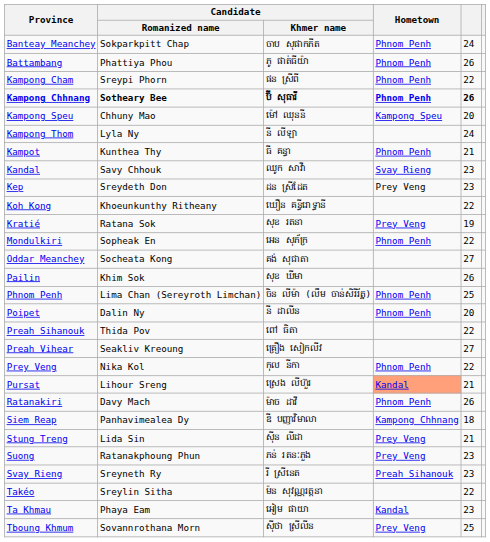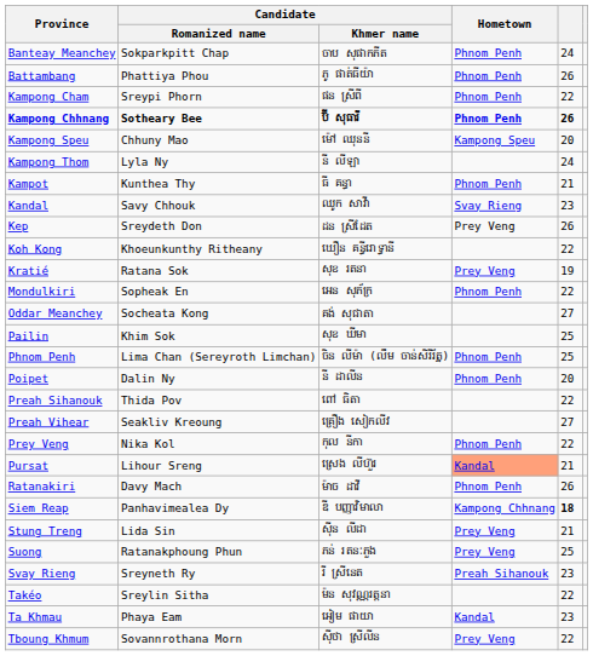 <table class="wikitable sortable" style="font-size: 90%;">
 <tr>
 <th rowspan=2><span><strong>Province</strong></span></th>
 <th colspan=2><span><strong>Candidate</strong></span></th>
 <th rowspan=2><span><strong>Hometown</strong></span></th>
 <th rowspan=2 width="20"><span><strong></strong></span></th>
 <th rowspan=2><span><strong></strong></span></th>
 </tr>
 <tr>
 <th>Romanized name</th>
 <th>Khmer name</th>
 </tr>
 <tr>
 <td><a href='#'>Banteay Meanchey</a></td>
 <td>Sokparkpitt Chap</td>
 <td>ចាប សុផាកភីត</td>
 <td><a href='#'>Phnom Penh</a></td>
 <td>24</td>
 <td></td>
 </tr>
 <tr>
 <td><a href='#'>Battambang</a></td>
 <td>Phattiya Phou</td>
 <td>ភូ ផាត់ធីយ៉ា</td>
 <td><a href='#'>Phnom Penh</a></td>
 <td>26</td>
 <td></td>
 </tr>
 <tr>
 <td><a href='#'>Kampong Cham</a></td>
 <td>Sreypi Phorn</td>
 <td>ផន ស្រីពី</td>
 <td><a href='#'>Phnom Penh</a></td>
 <td>22</td>
 <td></td>
 </tr>
 <tr>
 <td><strong><a href='#'>Kampong Chhnang</a></strong></td>
 <td><strong>Sotheary Bee</strong></td>
 <td><strong>ប៊ី សុធារី</strong></td>
 <td><strong><a href='#'>Phnom Penh</a></strong></td>
 <td><strong>26</strong></td>
 <td><strong></strong></td>
 </tr>
 <tr>
 <td><a href='#'>Kampong Speu</a></td>
 <td>Chhuny Mao</td>
 <td>ម៉ៅ ឈុននី</td>
 <td><a href='#'>Kampong Speu</a></td>
 <td>20</td>
 <td></td>
 </tr>
 <tr>
 <td><a href='#'>Kampong Thom</a></td>
 <td>Lyla Ny</td>
 <td>នី លីឡា</td>
 <td></td>
 <td>24</td>
 <td></td>
 </tr>
 <tr>
 <td><a href='#'>Kampot</a></td>
 <td>Kunthea Thy</td>
 <td>ធី គន្ធា</td>
 <td><a href='#'>Phnom Penh</a></td>
 <td>21</td>
 <td></td>
 </tr>
 <tr>
 <td><a href='#'>Kandal</a></td>
 <td>Savy Chhouk</td>
 <td>ឈូក សាវីា</td>
 <td><a href='#'>Svay Rieng</a></td>
 <td>23</td>
 <td></td>
 </tr>
 <tr>
 <td><a href='#'>Kep</a></td>
 <td>Sreydeth Don</td>
 <td>ដន ស្រីដែត</td>
 <td>Prey Veng</td>
-<td>23</td>
+<td>26</td>
 <td></td>
 </tr>
 <tr>
 <td><a href='#'>Koh Kong</a></td>
 <td>Khoeunkunthy Ritheany</td>
 <td>ឃឿន គន្ធីរោទ្ធានី</td>
 <td></td>
 <td>22</td>
 <td></td>
 </tr>
 <tr>
 <td><a href='#'>Kratié</a></td>
 <td>Ratana Sok</td>
 <td>សុខ រតនា</td>
 <td><a href='#'>Prey Veng</a></td>
 <td>19</td>
 <td></td>
 </tr>
 <tr>
 <td><a href='#'>Mondulkiri</a></td>
 <td>Sopheak En</td>
 <td>អេន សុភ័ក្រ</td>
 <td><a href='#'>Phnom Penh</a></td>
 <td>22</td>
 <td></td>
 </tr>
 <tr>
 <td><a href='#'>Oddar Meanchey</a></td>
 <td>Socheata Kong</td>
 <td>គង់ សុជាតា</td>
 <td></td>
 <td>27</td>
 <td></td>
 </tr>
 <tr>
 <td><a href='#'>Pailin</a></td>
 <td>Khim Sok</td>
 <td>សុខ ឃីមា</td>
 <td></td>
-<td>26</td>
+<td>25</td>
 <td></td>
 </tr>
 <tr>
 <td><a href='#'>Phnom Penh</a></td>
 <td>Lima Chan (Sereyroth Limchan)</td>
 <td>ចិន លីម៉ា (លឹម ចាន់សិរីរ័ត្ន)</td>
 <td><a href='#'>Phnom Penh</a></td>
 <td>25</td>
 <td></td>
 </tr>
 <tr>
 <td><a href='#'>Poipet</a></td>
 <td>Dalin Ny</td>
 <td>នី ដាលីន</td>
 <td><a href='#'>Phnom Penh</a></td>
 <td>20</td>
 <td></td>
 </tr>
 <tr>
 <td><a href='#'>Preah Sihanouk</a></td>
 <td>Thida Pov</td>
 <td>ពៅ ធិតា</td>
 <td></td>
 <td>22</td>
 <td></td>
 </tr>
 <tr>
 <td><a href='#'>Preah Vihear</a></td>
 <td>Seakliv Kreoung</td>
 <td>គ្រឿង សៀកលីវ</td>
 <td></td>
 <td>27</td>
 <td></td>
 </tr>
 <tr>
 <td><a href='#'>Prey Veng</a></td>
 <td>Nika Kol</td>
 <td>កុល នីកា</td>
 <td><a href='#'>Phnom Penh</a></td>
 <td>22</td>
 <td></td>
 </tr>
 <tr>
 <td><a href='#'>Pursat</a></td>
 <td>Lihour Sreng</td>
 <td>ស្រេង លីហ៊ួរ</td>
 <td style="background: lightsalmon;"><a href='#'>Kandal</a></td>
 <td>21</td>
 <td></td>
 </tr>
 <tr>
 <td><a href='#'>Ratanakiri</a></td>
 <td>Davy Mach</td>
 <td>ម៉ាច ដាវី</td>
 <td><a href='#'>Phnom Penh</a></td>
 <td>26</td>
 <td></td>
 </tr>
 <tr>
 <td><a href='#'>Siem Reap</a></td>
 <td>Panhavimealea Dy</td>
 <td>ឌី បញ្ញាវិមាលា</td>
 <td><a href='#'>Kampong Chhnang</a></td>
-<td>18</td>
+<td><strong>18</strong></td>
 <td></td>
 </tr>
 <tr>
 <td><a href='#'>Stung Treng</a></td>
 <td>Lida Sin</td>
 <td>សុីន លីដា</td>
 <td><a href='#'>Prey Veng</a></td>
 <td>21</td>
 <td></td>
 </tr>
 <tr>
 <td><a href='#'>Suong</a></td>
 <td>Ratanakphoung Phun</td>
 <td>ភន់ រតនៈភួង</td>
 <td><a href='#'>Prey Veng</a></td>
-<td>23</td>
+<td>25</td>
 <td></td>
 </tr>
 <tr>
 <td><a href='#'>Svay Rieng</a></td>
 <td>Sreyneth Ry</td>
 <td>រី ស្រីនេត</td>
 <td><a href='#'>Preah Sihanouk</a></td>
 <td>23</td>
 <td></td>
 </tr>
 <tr>
 <td><a href='#'>Takéo</a></td>
 <td>Sreylin Sitha</td>
 <td>ម៉ន សុវណ្ណរត្តនា</td>
 <td></td>
 <td>22</td>
 <td></td>
 </tr>
 <tr>
 <td><a href='#'>Ta Khmau</a></td>
 <td>Phaya Eam</td>
 <td>អៀម ផាយា</td>
 <td><a href='#'>Kandal</a></td>
 <td>23</td>
 <td></td>
 </tr>
 <tr>
 <td><a href='#'>Tboung Khmum</a></td>
 <td>Sovannrothana Morn</td>
 <td>សុីថា ស្រីលីន</td>
 <td><a href='#'>Prey Veng</a></td>
-<td>25</td>
+<td>22</td>
 <td></td>
 </tr>
 </table>
